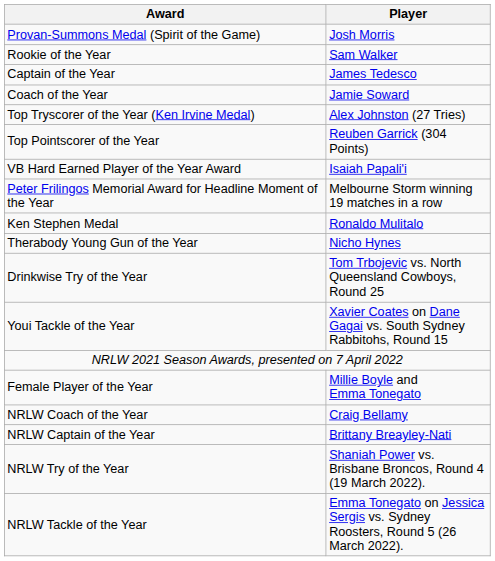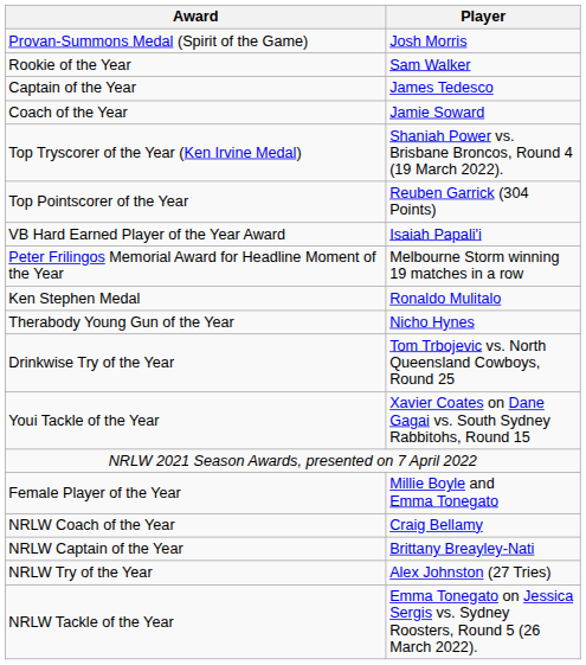 <table class="wikitable">
 <tr>
 <th width="400px">Award</th>
 <th width="200px">Player</th>
 </tr>
 <tr>
 <td><a href='#'>Provan-Summons Medal</a> (Spirit of the Game)</td>
 <td> <a href='#'>Josh Morris</a></td>
 </tr>
 <tr>
 <td>Rookie of the Year</td>
 <td> <a href='#'>Sam Walker</a></td>
 </tr>
 <tr>
 <td>Captain of the Year</td>
 <td> <a href='#'>James Tedesco</a></td>
 </tr>
 <tr>
 <td>Coach of the Year</td>
 <td> <a href='#'>Jamie Soward</a></td>
 </tr>
 <tr>
 <td>Top Tryscorer of the Year (<a href='#'>Ken Irvine Medal</a>)</td>
-<td> <a href='#'>Alex Johnston</a> (27 Tries)</td>
+<td> <a href='#'>Shaniah Power</a> vs. Brisbane Broncos, Round 4 (19 March 2022).</td>
 </tr>
 <tr>
 <td>Top Pointscorer of the Year</td>
 <td> <a href='#'>Reuben Garrick</a> (304 Points)</td>
 </tr>
 <tr>
 <td>VB Hard Earned Player of the Year Award</td>
 <td> <a href='#'>Isaiah Papali'i</a></td>
 </tr>
 <tr>
 <td><a href='#'>Peter Frilingos</a> Memorial Award for Headline Moment of the Year</td>
 <td> Melbourne Storm winning 19 matches in a row</td>
 </tr>
 <tr>
 <td>Ken Stephen Medal</td>
 <td> <a href='#'>Ronaldo Mulitalo</a></td>
 </tr>
 <tr>
 <td>Therabody Young Gun of the Year</td>
 <td> <a href='#'>Nicho Hynes</a></td>
 </tr>
 <tr>
 <td>Drinkwise Try of the Year</td>
 <td> <a href='#'>Tom Trbojevic</a> vs. North Queensland Cowboys, Round 25</td>
 </tr>
 <tr>
 <td>Youi Tackle of the Year</td>
 <td> <a href='#'>Xavier Coates</a> on <a href='#'>Dane Gagai</a> vs. South Sydney Rabbitohs, Round 15</td>
 </tr>
 <tr align=center>
 <td colspan=2><em>NRLW 2021 Season Awards, presented on 7 April 2022</em></td>
 </tr>
 <tr>
 <td>Female Player of the Year</td>
 <td> <a href='#'>Millie Boyle</a> and <br>  <a href='#'>Emma Tonegato</a></td>
 </tr>
 <tr>
 <td>NRLW Coach of the Year</td>
 <td> <a href='#'>Craig Bellamy</a></td>
 </tr>
 <tr>
 <td>NRLW Captain of the Year</td>
 <td> <a href='#'>Brittany Breayley-Nati</a></td>
 </tr>
 <tr>
 <td>NRLW Try of the Year</td>
-<td> <a href='#'>Shaniah Power</a> vs. Brisbane Broncos, Round 4 (19 March 2022).</td>
+<td> <a href='#'>Alex Johnston</a> (27 Tries)</td>
 </tr>
 <tr>
 <td>NRLW Tackle of the Year</td>
 <td> <a href='#'>Emma Tonegato</a> on <a href='#'>Jessica Sergis</a> vs. Sydney Roosters, Round 5 (26 March 2022).</td>
 </tr>
 </table>
